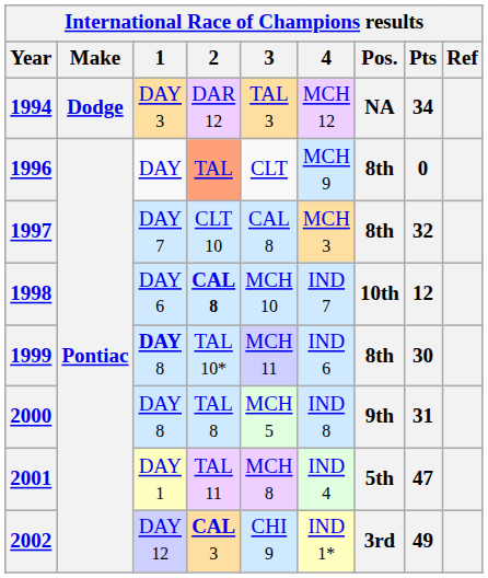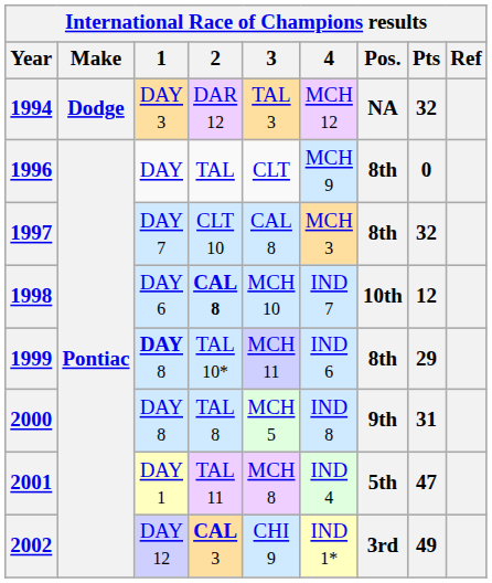 <table class="wikitable" style="text-align:center; font-size:75%">
 <tr>
 <th colspan=9><a href='#'>International Race of Champions</a> results</th>
 </tr>
 <tr>
 <th>Year</th>
 <th>Make</th>
 <th>1</th>
 <th>2</th>
 <th>3</th>
 <th>4</th>
 <th>Pos.</th>
 <th>Pts</th>
 <th>Ref</th>
 </tr>
 <tr>
 <th><a href='#'>1994</a></th>
 <th><a href='#'>Dodge</a></th>
 <td style="background:#FFDF9F;"><a href='#'>DAY</a><br><small>3</small></td>
 <td style="background:#EFCFFF;"><a href='#'>DAR</a><br><small>12</small></td>
 <td style="background:#FFDF9F;"><a href='#'>TAL</a><br><small>3</small></td>
 <td style="background:#EFCFFF;"><a href='#'>MCH</a><br><small>12</small></td>
 <th>NA</th>
-<th>34</th>
+<th>32</th>
 <th></th>
 </tr>
 <tr>
 <th><a href='#'>1996</a></th>
 <th rowspan=7><a href='#'>Pontiac</a></th>
 <td><a href='#'>DAY</a></td>
-<td style="background: lightsalmon;"><a href='#'>TAL</a></td>
+<td><a href='#'>TAL</a></td>
 <td><a href='#'>CLT</a></td>
 <td style="background:#CFEAFF;"><a href='#'>MCH</a><br><small>9</small></td>
 <th>8th</th>
 <th>0</th>
 <th></th>
 </tr>
 <tr>
 <th><a href='#'>1997</a></th>
 <td style="background:#CFEAFF;"><a href='#'>DAY</a><br><small>7</small></td>
 <td style="background:#CFEAFF;"><a href='#'>CLT</a><br><small>10</small></td>
 <td style="background:#CFEAFF;"><a href='#'>CAL</a><br><small>8</small></td>
 <td style="background:#FFDF9F;"><a href='#'>MCH</a><br><small>3</small></td>
 <th>8th</th>
 <th>32</th>
 <th></th>
 </tr>
 <tr>
 <th><a href='#'>1998</a></th>
 <td style="background:#CFEAFF;"><a href='#'>DAY</a><br><small>6</small></td>
 <td style="background:#CFEAFF;"><strong><a href='#'>CAL</a><br><small>8</small></strong></td>
 <td style="background:#CFEAFF;"><a href='#'>MCH</a><br><small>10</small></td>
 <td style="background:#CFEAFF;"><a href='#'>IND</a><br><small>7</small></td>
 <th>10th</th>
 <th>12</th>
 <th></th>
 </tr>
 <tr>
 <th><a href='#'>1999</a></th>
 <td style="background:#CFEAFF;"><strong><a href='#'>DAY</a></strong><br><small>8</small></td>
 <td style="background:#CFEAFF;"><a href='#'>TAL</a><br><small>10*</small></td>
 <td style="background:#CFCFFF;"><a href='#'>MCH</a><br><small>11</small></td>
 <td style="background:#CFEAFF;"><a href='#'>IND</a><br><small>6</small></td>
 <th>8th</th>
-<th>30</th>
+<th>29</th>
 <th></th>
 </tr>
 <tr>
 <th><a href='#'>2000</a></th>
 <td style="background:#CFEAFF;"><a href='#'>DAY</a><br><small>8</small></td>
 <td style="background:#CFEAFF;"><a href='#'>TAL</a><br><small>8</small></td>
 <td style="background:#DFFFDF;"><a href='#'>MCH</a><br><small>5</small></td>
 <td style="background:#CFEAFF;"><a href='#'>IND</a><br><small>8</small></td>
 <th>9th</th>
 <th>31</th>
 <th></th>
 </tr>
 <tr>
 <th><a href='#'>2001</a></th>
 <td style="background:#FFFFBF;"><a href='#'>DAY</a><br><small>1</small></td>
 <td style="background:#EFCFFF;"><a href='#'>TAL</a><br><small>11</small></td>
 <td style="background:#EFCFFF;"><a href='#'>MCH</a><br><small>8</small></td>
 <td style="background:#DFFFDF;"><a href='#'>IND</a><br><small>4</small></td>
 <th>5th</th>
 <th>47</th>
 <th></th>
 </tr>
 <tr>
 <th><a href='#'>2002</a></th>
 <td style="background:#CFCFFF;"><a href='#'>DAY</a><br><small>12</small></td>
 <td style="background:#FFDF9F;"><strong><a href='#'>CAL</a></strong><br><small>3</small></td>
 <td style="background:#CFEAFF;"><a href='#'>CHI</a><br><small>9</small></td>
 <td style="background:#FFFFBF;"><a href='#'>IND</a><br><small>1*</small></td>
 <th>3rd</th>
 <th>49</th>
 <th></th>
 </tr>
 </table>
